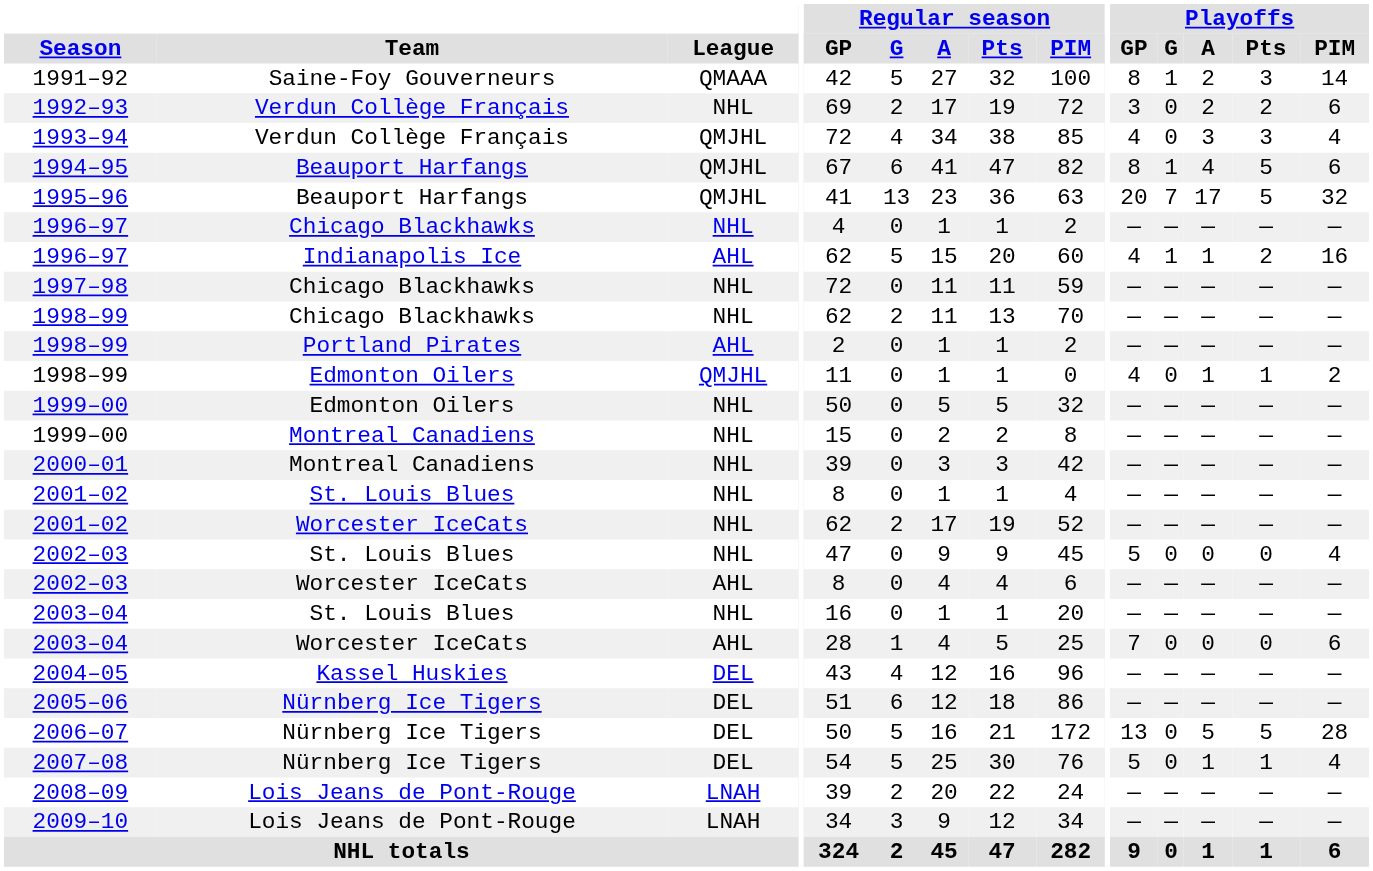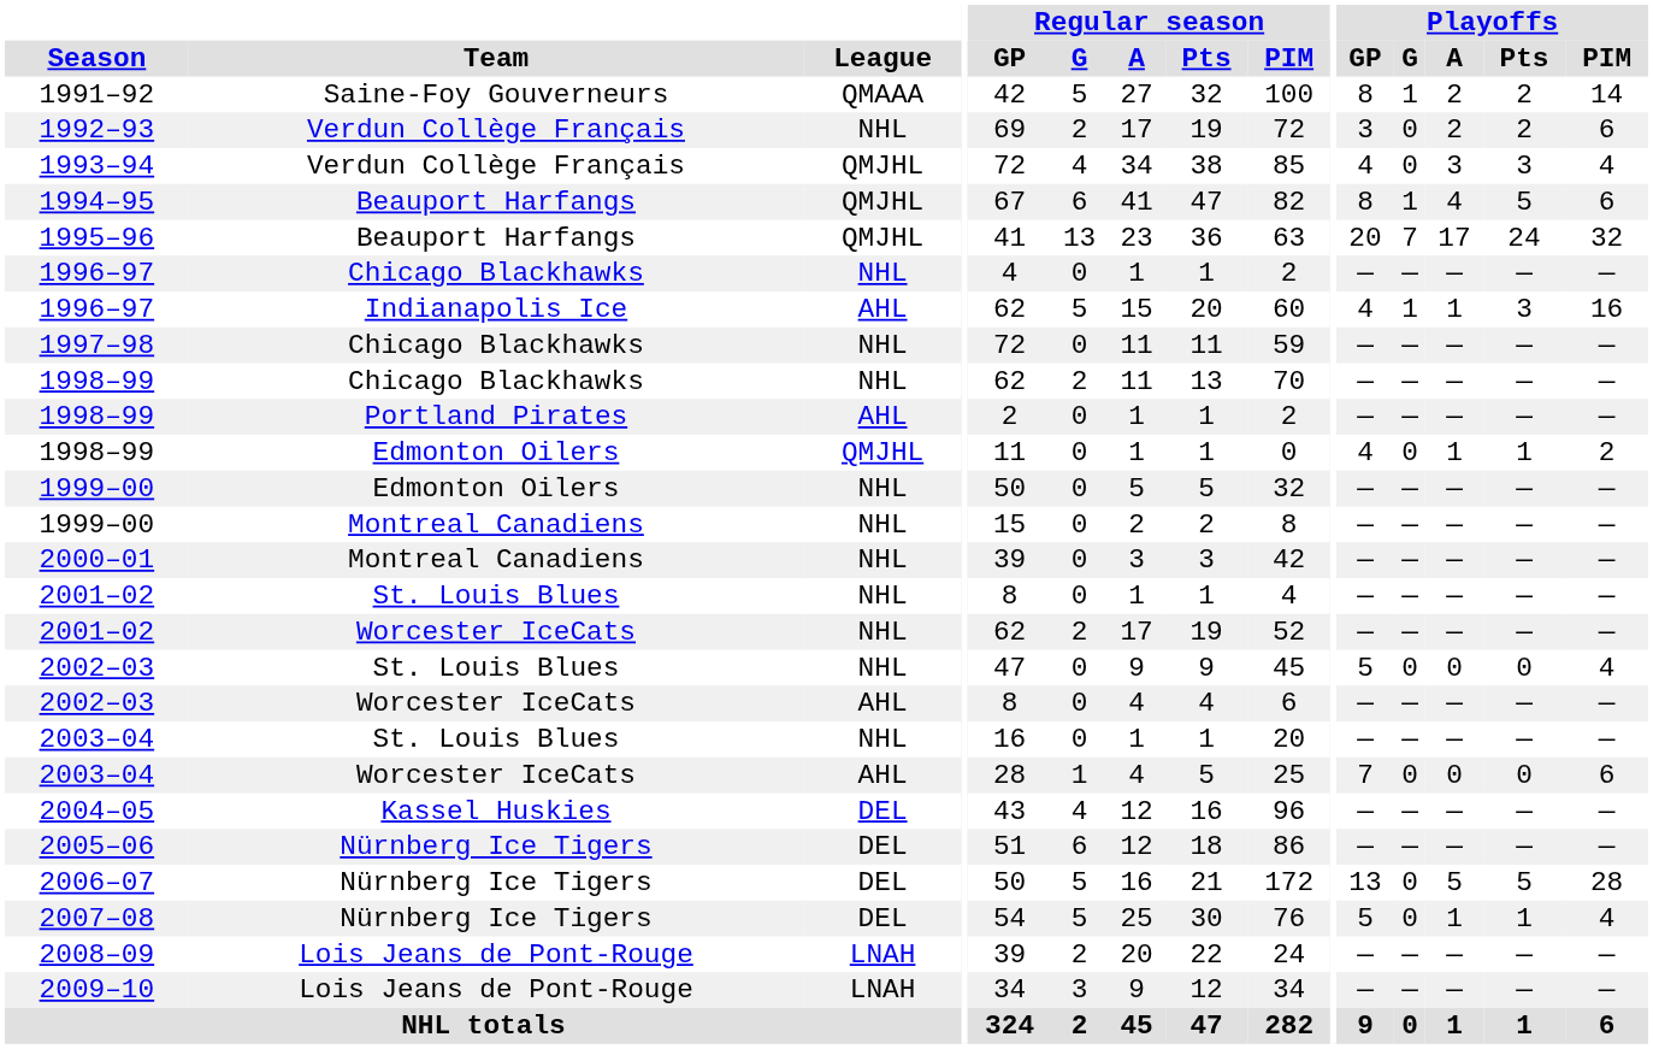 <table border="0" cellpadding="1" cellspacing="0" style="text-align:center; width:60em">
 <tr bgcolor="#e0e0e0">
 <th colspan="3" bgcolor="#ffffff"></th>
 <th rowspan="100" bgcolor="#ffffff"></th>
 <th colspan="5"><a href='#'>Regular season</a></th>
 <th rowspan="100" bgcolor="#ffffff"></th>
 <th colspan="5"><a href='#'>Playoffs</a></th>
 </tr>
 <tr bgcolor="#e0e0e0">
 <th><a href='#'>Season</a></th>
 <th>Team</th>
 <th>League</th>
 <th>GP</th>
 <th><a href='#'>G</a></th>
 <th><a href='#'>A</a></th>
 <th><a href='#'>Pts</a></th>
 <th><a href='#'>PIM</a></th>
 <th>GP</th>
 <th>G</th>
 <th>A</th>
 <th>Pts</th>
 <th>PIM</th>
 </tr>
 <tr>
 <td>1991–92</td>
 <td>Saine-Foy Gouverneurs</td>
 <td>QMAAA</td>
 <td>42</td>
 <td>5</td>
 <td>27</td>
 <td>32</td>
 <td>100</td>
 <td>8</td>
 <td>1</td>
 <td>2</td>
-<td>3</td>
+<td>2</td>
 <td>14</td>
 </tr>
 <tr bgcolor="#f0f0f0">
 <td><a href='#'>1992–93</a></td>
 <td><a href='#'>Verdun Collège Français</a></td>
 <td>NHL</td>
 <td>69</td>
 <td>2</td>
 <td>17</td>
 <td>19</td>
 <td>72</td>
 <td>3</td>
 <td>0</td>
 <td>2</td>
 <td>2</td>
 <td>6</td>
 </tr>
 <tr>
 <td><a href='#'>1993–94</a></td>
 <td>Verdun Collège Français</td>
 <td>QMJHL</td>
 <td>72</td>
 <td>4</td>
 <td>34</td>
 <td>38</td>
 <td>85</td>
 <td>4</td>
 <td>0</td>
 <td>3</td>
 <td>3</td>
 <td>4</td>
 </tr>
 <tr bgcolor="#f0f0f0">
 <td><a href='#'>1994–95</a></td>
 <td><a href='#'>Beauport Harfangs</a></td>
 <td>QMJHL</td>
 <td>67</td>
 <td>6</td>
 <td>41</td>
 <td>47</td>
 <td>82</td>
 <td>8</td>
 <td>1</td>
 <td>4</td>
 <td>5</td>
 <td>6</td>
 </tr>
 <tr>
 <td><a href='#'>1995–96</a></td>
 <td>Beauport Harfangs</td>
 <td>QMJHL</td>
 <td>41</td>
 <td>13</td>
 <td>23</td>
 <td>36</td>
 <td>63</td>
 <td>20</td>
 <td>7</td>
 <td>17</td>
-<td>5</td>
+<td>24</td>
 <td>32</td>
 </tr>
 <tr bgcolor="#f0f0f0">
 <td><a href='#'>1996–97</a></td>
 <td><a href='#'>Chicago Blackhawks</a></td>
 <td><a href='#'>NHL</a></td>
 <td>4</td>
 <td>0</td>
 <td>1</td>
 <td>1</td>
 <td>2</td>
 <td>—</td>
 <td>—</td>
 <td>—</td>
 <td>—</td>
 <td>—</td>
 </tr>
 <tr>
 <td><a href='#'>1996–97</a></td>
 <td><a href='#'>Indianapolis Ice</a></td>
 <td><a href='#'>AHL</a></td>
 <td>62</td>
 <td>5</td>
 <td>15</td>
 <td>20</td>
 <td>60</td>
 <td>4</td>
 <td>1</td>
 <td>1</td>
-<td>2</td>
+<td>3</td>
 <td>16</td>
 </tr>
 <tr bgcolor="#f0f0f0">
 <td><a href='#'>1997–98</a></td>
 <td>Chicago Blackhawks</td>
 <td>NHL</td>
 <td>72</td>
 <td>0</td>
 <td>11</td>
 <td>11</td>
 <td>59</td>
 <td>—</td>
 <td>—</td>
 <td>—</td>
 <td>—</td>
 <td>—</td>
 </tr>
 <tr>
 <td><a href='#'>1998–99</a></td>
 <td>Chicago Blackhawks</td>
 <td>NHL</td>
 <td>62</td>
 <td>2</td>
 <td>11</td>
 <td>13</td>
 <td>70</td>
 <td>—</td>
 <td>—</td>
 <td>—</td>
 <td>—</td>
 <td>—</td>
 </tr>
 <tr bgcolor="#f0f0f0">
 <td><a href='#'>1998–99</a></td>
 <td><a href='#'>Portland Pirates</a></td>
 <td><a href='#'>AHL</a></td>
 <td>2</td>
 <td>0</td>
 <td>1</td>
 <td>1</td>
 <td>2</td>
 <td>—</td>
 <td>—</td>
 <td>—</td>
 <td>—</td>
 <td>—</td>
 </tr>
 <tr>
 <td>1998–99</td>
 <td><a href='#'>Edmonton Oilers</a></td>
 <td><a href='#'>QMJHL</a></td>
 <td>11</td>
 <td>0</td>
 <td>1</td>
 <td>1</td>
 <td>0</td>
 <td>4</td>
 <td>0</td>
 <td>1</td>
 <td>1</td>
 <td>2</td>
 </tr>
 <tr bgcolor="#f0f0f0">
 <td><a href='#'>1999–00</a></td>
 <td>Edmonton Oilers</td>
 <td>NHL</td>
 <td>50</td>
 <td>0</td>
 <td>5</td>
 <td>5</td>
 <td>32</td>
 <td>—</td>
 <td>—</td>
 <td>—</td>
 <td>—</td>
 <td>—</td>
 </tr>
 <tr>
 <td>1999–00</td>
 <td><a href='#'>Montreal Canadiens</a></td>
 <td>NHL</td>
 <td>15</td>
 <td>0</td>
 <td>2</td>
 <td>2</td>
 <td>8</td>
 <td>—</td>
 <td>—</td>
 <td>—</td>
 <td>—</td>
 <td>—</td>
 </tr>
 <tr bgcolor="#f0f0f0">
 <td><a href='#'>2000–01</a></td>
 <td>Montreal Canadiens</td>
 <td>NHL</td>
 <td>39</td>
 <td>0</td>
 <td>3</td>
 <td>3</td>
 <td>42</td>
 <td>—</td>
 <td>—</td>
 <td>—</td>
 <td>—</td>
 <td>—</td>
 </tr>
 <tr>
 <td><a href='#'>2001–02</a></td>
 <td><a href='#'>St. Louis Blues</a></td>
 <td>NHL</td>
 <td>8</td>
 <td>0</td>
 <td>1</td>
 <td>1</td>
 <td>4</td>
 <td>—</td>
 <td>—</td>
 <td>—</td>
 <td>—</td>
 <td>—</td>
 </tr>
 <tr bgcolor="#f0f0f0">
 <td><a href='#'>2001–02</a></td>
 <td><a href='#'>Worcester IceCats</a></td>
 <td>NHL</td>
 <td>62</td>
 <td>2</td>
 <td>17</td>
 <td>19</td>
 <td>52</td>
 <td>—</td>
 <td>—</td>
 <td>—</td>
 <td>—</td>
 <td>—</td>
 </tr>
 <tr>
 <td><a href='#'>2002–03</a></td>
 <td>St. Louis Blues</td>
 <td>NHL</td>
 <td>47</td>
 <td>0</td>
 <td>9</td>
 <td>9</td>
 <td>45</td>
 <td>5</td>
 <td>0</td>
 <td>0</td>
 <td>0</td>
 <td>4</td>
 </tr>
 <tr bgcolor="#f0f0f0">
 <td><a href='#'>2002–03</a></td>
 <td>Worcester IceCats</td>
 <td>AHL</td>
 <td>8</td>
 <td>0</td>
 <td>4</td>
 <td>4</td>
 <td>6</td>
 <td>—</td>
 <td>—</td>
 <td>—</td>
 <td>—</td>
 <td>—</td>
 </tr>
 <tr>
 <td><a href='#'>2003–04</a></td>
 <td>St. Louis Blues</td>
 <td>NHL</td>
 <td>16</td>
 <td>0</td>
 <td>1</td>
 <td>1</td>
 <td>20</td>
 <td>—</td>
 <td>—</td>
 <td>—</td>
 <td>—</td>
 <td>—</td>
 </tr>
 <tr bgcolor="#f0f0f0">
 <td><a href='#'>2003–04</a></td>
 <td>Worcester IceCats</td>
 <td>AHL</td>
 <td>28</td>
 <td>1</td>
 <td>4</td>
 <td>5</td>
 <td>25</td>
 <td>7</td>
 <td>0</td>
 <td>0</td>
 <td>0</td>
 <td>6</td>
 </tr>
 <tr>
 <td><a href='#'>2004–05</a></td>
 <td><a href='#'>Kassel Huskies</a></td>
 <td><a href='#'>DEL</a></td>
 <td>43</td>
 <td>4</td>
 <td>12</td>
 <td>16</td>
 <td>96</td>
 <td>—</td>
 <td>—</td>
 <td>—</td>
 <td>—</td>
 <td>—</td>
 </tr>
 <tr bgcolor="#f0f0f0">
 <td><a href='#'>2005–06</a></td>
 <td><a href='#'>Nürnberg Ice Tigers</a></td>
 <td>DEL</td>
 <td>51</td>
 <td>6</td>
 <td>12</td>
 <td>18</td>
 <td>86</td>
 <td>—</td>
 <td>—</td>
 <td>—</td>
 <td>—</td>
 <td>—</td>
 </tr>
 <tr>
 <td><a href='#'>2006–07</a></td>
 <td>Nürnberg Ice Tigers</td>
 <td>DEL</td>
 <td>50</td>
 <td>5</td>
 <td>16</td>
 <td>21</td>
 <td>172</td>
 <td>13</td>
 <td>0</td>
 <td>5</td>
 <td>5</td>
 <td>28</td>
 </tr>
 <tr bgcolor="#f0f0f0">
 <td><a href='#'>2007–08</a></td>
 <td>Nürnberg Ice Tigers</td>
 <td>DEL</td>
 <td>54</td>
 <td>5</td>
 <td>25</td>
 <td>30</td>
 <td>76</td>
 <td>5</td>
 <td>0</td>
 <td>1</td>
 <td>1</td>
 <td>4</td>
 </tr>
 <tr>
 <td><a href='#'>2008–09</a></td>
 <td><a href='#'>Lois Jeans de Pont-Rouge</a></td>
 <td><a href='#'>LNAH</a></td>
 <td>39</td>
 <td>2</td>
 <td>20</td>
 <td>22</td>
 <td>24</td>
 <td>—</td>
 <td>—</td>
 <td>—</td>
 <td>—</td>
 <td>—</td>
 </tr>
 <tr bgcolor="#f0f0f0">
 <td><a href='#'>2009–10</a></td>
 <td>Lois Jeans de Pont-Rouge</td>
 <td>LNAH</td>
 <td>34</td>
 <td>3</td>
 <td>9</td>
 <td>12</td>
 <td>34</td>
 <td>—</td>
 <td>—</td>
 <td>—</td>
 <td>—</td>
 <td>—</td>
 </tr>
 <tr bgcolor="#e0e0e0">
 <th colspan="3">NHL totals</th>
 <th>324</th>
 <th>2</th>
 <th>45</th>
 <th>47</th>
 <th>282</th>
 <th>9</th>
 <th>0</th>
 <th>1</th>
 <th>1</th>
 <th>6</th>
 </tr>
 </table>
